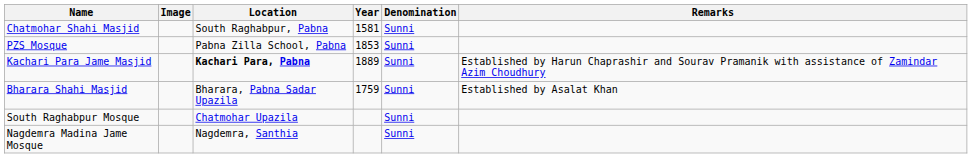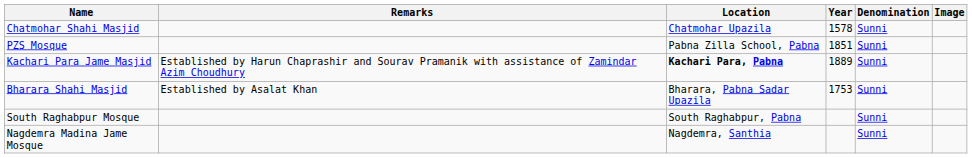 <table class="wikitable sortable">
 <tr>
 <th>Name</th>
-<th align=center class=unsortable>Image</th>
+<th align=left class=unsortable>Remarks</th>
 <th>Location</th>
 <th>Year</th>
 <th>Denomination</th>
-<th align=left class=unsortable>Remarks</th>
+<th align=center class=unsortable>Image</th>
 </tr>
 <tr valign=top>
 <td><a href='#'>Chatmohar Shahi Masjid</a></td>
 <td></td>
-<td>South Raghabpur, <a href='#'>Pabna</a></td>
-<td>1581</td>
+<td><a href='#'>Chatmohar Upazila</a></td>
+<td>1578</td>
 <td><a href='#'>Sunni</a></td>
 <td></td>
 </tr>
 <tr valign=top>
 <td><a href='#'>PZS Mosque</a></td>
 <td></td>
 <td>Pabna Zilla School, <a href='#'>Pabna</a></td>
-<td>1853</td>
+<td>1851</td>
 <td><a href='#'>Sunni</a></td>
 <td></td>
 </tr>
 <tr valign=top>
 <td><a href='#'>Kachari Para Jame Masjid</a></td>
-<td></td>
+<td>Established by Harun Chaprashir and Sourav Pramanik with assistance of <a href='#'>Zamindar Azim Choudhury</a></td>
 <td><strong>Kachari Para, <a href='#'>Pabna</a></strong></td>
 <td>1889</td>
 <td><a href='#'>Sunni</a></td>
-<td>Established by Harun Chaprashir and Sourav Pramanik with assistance of <a href='#'>Zamindar Azim Choudhury</a></td>
+<td></td>
 </tr>
 <tr valign=top>
 <td><a href='#'>Bharara Shahi Masjid</a></td>
+<td>Established by Asalat Khan</td>
+<td>Bharara, <a href='#'>Pabna Sadar Upazila</a></td>
+<td>1753</td>
+<td><a href='#'>Sunni</a></td>
 <td></td>
-<td>Bharara, <a href='#'>Pabna Sadar Upazila</a></td>
-<td>1759</td>
-<td><a href='#'>Sunni</a></td>
-<td>Established by Asalat Khan</td>
 </tr>
 <tr valign=top>
 <td>South Raghabpur Mosque</td>
 <td></td>
-<td><a href='#'>Chatmohar Upazila</a></td>
+<td>South Raghabpur, <a href='#'>Pabna</a></td>
 <td></td>
 <td><a href='#'>Sunni</a></td>
 <td></td>
 </tr>
 <tr valign=top>
 <td>Nagdemra Madina Jame Mosque</td>
 <td></td>
 <td>Nagdemra, <a href='#'>Santhia</a></td>
 <td></td>
 <td><a href='#'>Sunni</a></td>
 <td></td>
 </tr>
 </table>
